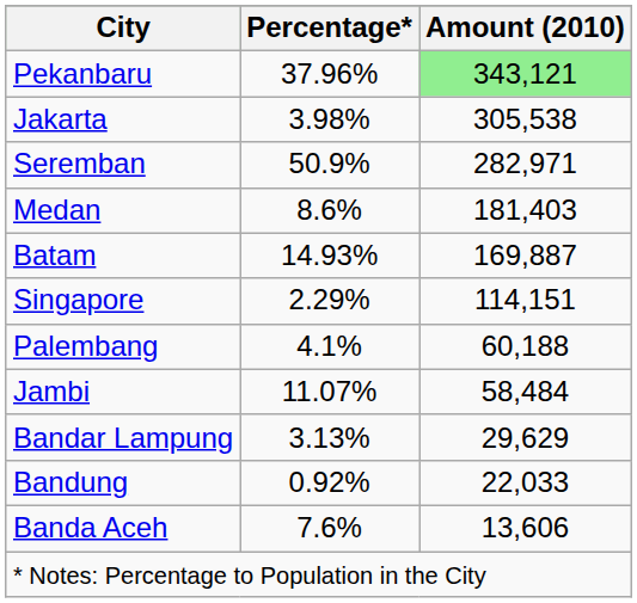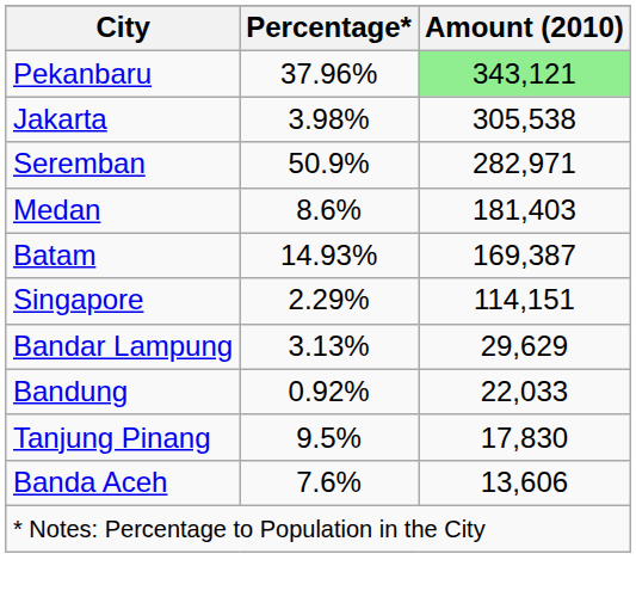 <table class="wikitable" style="float: right; margin: .5em 0 .5em 1em;">
 <tr>
 </tr>
 <tr style="background-color:#cfc;">
 <th>City</th>
 <th>Percentage* </th>
 <th>Amount (2010) </th>
 </tr>
 <tr ---->
 <td><a href='#'>Pekanbaru</a></td>
 <td align="center">37.96%</td>
 <td align="center" style="background: lightgreen;">343,121</td>
 </tr>
 <tr ---->
 <td><a href='#'>Jakarta</a></td>
 <td align="center">3.98%</td>
 <td align="center">305,538</td>
 </tr>
 <tr ---->
 <td><a href='#'>Seremban</a></td>
 <td align="center">50.9%</td>
 <td align="center">282,971</td>
 </tr>
 <tr ---->
 <td><a href='#'>Medan</a></td>
 <td align="center">8.6%</td>
 <td align="center">181,403</td>
 </tr>
 <tr ---->
 <td><a href='#'>Batam</a></td>
 <td align="center">14.93%</td>
-<td align="center">169,887</td>
+<td align="center">169,387</td>
 </tr>
 <tr ---->
 <td><a href='#'>Singapore</a></td>
 <td align="center">2.29%</td>
 <td align="center">114,151</td>
-</tr>
-<tr ---->
-<td><a href='#'>Palembang</a></td>
-<td align="center">4.1%</td>
-<td align="center">60,188</td>
-</tr>
-<tr ---->
-<td><a href='#'>Jambi</a></td>
-<td align="center">11.07%</td>
-<td align="center">58,484</td>
 </tr>
 <tr ---->
 <td><a href='#'>Bandar Lampung</a></td>
 <td align="center">3.13%</td>
 <td align="center">29,629</td>
 </tr>
 <tr ---->
 <td><a href='#'>Bandung</a></td>
 <td align="center">0.92%</td>
 <td align="center">22,033</td>
 </tr>
 <tr ---->
+<td><a href='#'>Tanjung Pinang</a></td>
+<td align="center">9.5%</td>
+<td align="center">17,830</td>
+</tr>
+<tr ---->
 <td><a href='#'>Banda Aceh</a></td>
 <td align="center">7.6%</td>
 <td align="center">13,606</td>
 </tr>
 <tr ---->
 <td colspan="3"><small>* Notes: Percentage to Population in the City</small></td>
 </tr>
 </table>
